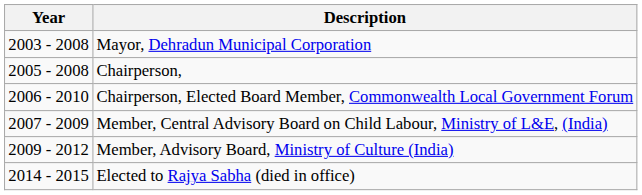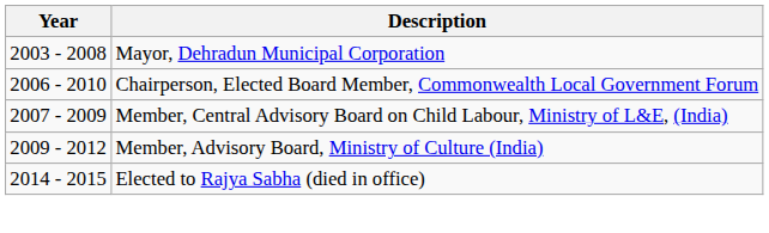 <table class="wikitable">
 <tr>
 <th>Year</th>
 <th>Description</th>
 </tr>
 <tr>
 <td>2003 - 2008</td>
 <td>Mayor, <a href='#'>Dehradun Municipal Corporation</a></td>
-</tr>
-<tr>
-<td>2005 - 2008</td>
-<td>Chairperson, </td>
 </tr>
 <tr>
 <td>2006 - 2010</td>
 <td>Chairperson, Elected Board Member, <a href='#'>Commonwealth Local Government Forum</a></td>
 </tr>
 <tr>
 <td>2007 - 2009</td>
 <td>Member, Central Advisory Board on Child Labour, <a href='#'>Ministry of L&E</a>, <a href='#'>(India)</a></td>
 </tr>
 <tr>
 <td>2009 - 2012</td>
 <td>Member, Advisory Board, <a href='#'>Ministry of Culture (India)</a></td>
 </tr>
 <tr>
 <td>2014 - 2015</td>
 <td>Elected to <a href='#'>Rajya Sabha</a> (died in office)</td>
 </tr>
 </table>
